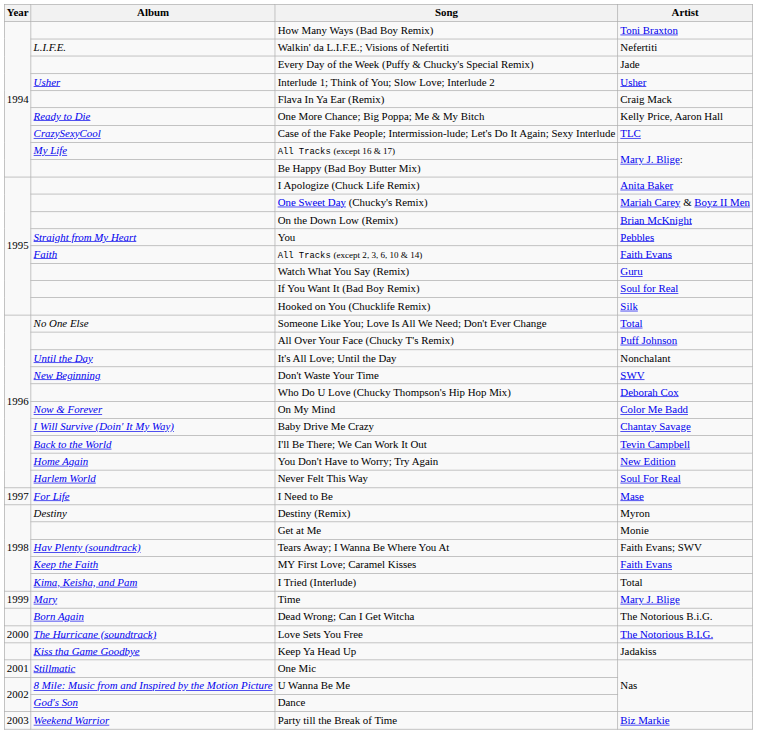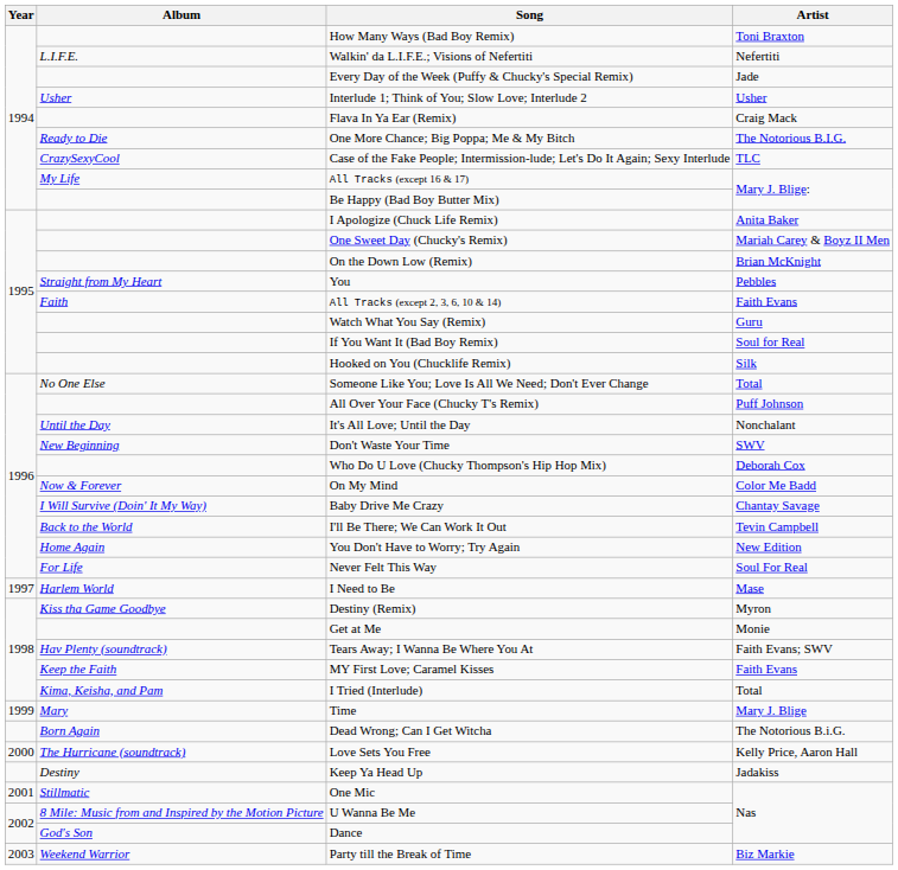 <table class="wikitable">
 <tr>
 <th>Year</th>
 <th>Album</th>
 <th>Song</th>
 <th>Artist</th>
 </tr>
 <tr>
 <td rowspan="9">1994</td>
 <td></td>
 <td>How Many Ways (Bad Boy Remix)</td>
 <td><a href='#'>Toni Braxton</a></td>
 </tr>
 <tr>
 <td><em>L.I.F.E.</em></td>
 <td>Walkin' da L.I.F.E.; Visions of Nefertiti</td>
 <td>Nefertiti</td>
 </tr>
 <tr>
 <td></td>
 <td>Every Day of the Week (Puffy & Chucky's Special Remix)</td>
 <td>Jade</td>
 </tr>
 <tr>
 <td><em><a href='#'>Usher</a></em></td>
 <td>Interlude 1; Think of You; Slow Love; Interlude 2</td>
 <td><a href='#'>Usher</a></td>
 </tr>
 <tr>
 <td></td>
 <td>Flava In Ya Ear (Remix)</td>
 <td>Craig Mack</td>
 </tr>
 <tr>
 <td><em><a href='#'>Ready to Die</a></em></td>
 <td>One More Chance; Big Poppa; Me & My Bitch</td>
-<td>Kelly Price, Aaron Hall</td>
+<td><a href='#'>The Notorious B.I.G.</a></td>
 </tr>
 <tr>
 <td><em><a href='#'>CrazySexyCool</a></em></td>
 <td>Case of the Fake People; Intermission-lude; Let's Do It Again; Sexy Interlude</td>
 <td><a href='#'>TLC</a></td>
 </tr>
 <tr>
 <td><em><a href='#'>My Life</a></em></td>
 <td><code>All Tracks</code> <small>(except 16 & 17)</small></td>
 <td rowspan="2"><a href='#'>Mary J. Blige</a>:</td>
 </tr>
 <tr>
 <td></td>
 <td>Be Happy (Bad Boy Butter Mix)</td>
 </tr>
 <tr>
 <td rowspan="8">1995</td>
 <td></td>
 <td>I Apologize (Chuck Life Remix)</td>
 <td><a href='#'>Anita Baker</a></td>
 </tr>
 <tr>
 <td></td>
 <td><a href='#'>One Sweet Day</a> (Chucky's Remix)</td>
 <td><a href='#'>Mariah Carey</a> & <a href='#'>Boyz II Men</a></td>
 </tr>
 <tr>
 <td></td>
 <td>On the Down Low (Remix)</td>
 <td><a href='#'>Brian McKnight</a></td>
 </tr>
 <tr>
 <td><em><a href='#'>Straight from My Heart</a></em></td>
 <td>You</td>
 <td><a href='#'>Pebbles</a></td>
 </tr>
 <tr>
 <td><em><a href='#'>Faith</a></em></td>
 <td><code>All Tracks</code> <small>(except 2, 3, 6, 10 & 14)</small></td>
 <td><a href='#'>Faith Evans</a></td>
 </tr>
 <tr>
 <td></td>
 <td>Watch What You Say (Remix)</td>
 <td><a href='#'>Guru</a></td>
 </tr>
 <tr>
 <td></td>
 <td>If You Want It (Bad Boy Remix)</td>
 <td><a href='#'>Soul for Real</a></td>
 </tr>
 <tr>
 <td></td>
 <td>Hooked on You (Chucklife Remix)</td>
 <td><a href='#'>Silk</a></td>
 </tr>
 <tr>
 <td rowspan="10">1996</td>
 <td><em>No One Else</em></td>
 <td>Someone Like You; Love Is All We Need; Don't Ever Change</td>
 <td><a href='#'>Total</a></td>
 </tr>
 <tr>
 <td></td>
 <td>All Over Your Face (Chucky T's Remix)</td>
 <td><a href='#'>Puff Johnson</a></td>
 </tr>
 <tr>
 <td><em><a href='#'>Until the Day</a></em></td>
 <td>It's All Love; Until the Day</td>
 <td>Nonchalant</td>
 </tr>
 <tr>
 <td><a href='#'><em>New Beginning</em></a></td>
 <td>Don't Waste Your Time</td>
 <td><a href='#'>SWV</a></td>
 </tr>
 <tr>
 <td></td>
 <td>Who Do U Love (Chucky Thompson's Hip Hop Mix)</td>
 <td><a href='#'>Deborah Cox</a></td>
 </tr>
 <tr>
 <td><a href='#'><em>Now & Forever</em></a></td>
 <td>On My Mind</td>
 <td><a href='#'>Color Me Badd</a></td>
 </tr>
 <tr>
 <td><em><a href='#'>I Will Survive (Doin' It My Way)</a></em></td>
 <td>Baby Drive Me Crazy</td>
 <td><a href='#'>Chantay Savage</a></td>
 </tr>
 <tr>
 <td><a href='#'><em>Back to the World</em></a></td>
 <td>I'll Be There; We Can Work It Out</td>
 <td><a href='#'>Tevin Campbell</a></td>
 </tr>
 <tr>
 <td><a href='#'><em>Home Again</em></a></td>
 <td>You Don't Have to Worry; Try Again</td>
 <td><a href='#'>New Edition</a></td>
 </tr>
 <tr>
-<td><em><a href='#'>Harlem World</a></em></td>
+<td><em><a href='#'>For Life</a></em></td>
 <td>Never Felt This Way</td>
 <td><a href='#'>Soul For Real</a></td>
 </tr>
 <tr>
 <td>1997</td>
-<td><em><a href='#'>For Life</a></em></td>
+<td><em><a href='#'>Harlem World</a></em></td>
 <td>I Need to Be</td>
 <td><a href='#'>Mase</a></td>
 </tr>
 <tr>
 <td rowspan="5">1998</td>
-<td><em>Destiny</em></td>
+<td><em><a href='#'>Kiss tha Game Goodbye</a></em></td>
 <td>Destiny (Remix)</td>
 <td>Myron</td>
 </tr>
 <tr>
 <td></td>
 <td>Get at Me</td>
 <td>Monie</td>
 </tr>
 <tr>
 <td><em><a href='#'>Hav Plenty (soundtrack)</a></em></td>
 <td>Tears Away; I Wanna Be Where You At</td>
 <td>Faith Evans; SWV</td>
 </tr>
 <tr>
 <td><em><a href='#'>Keep the Faith</a></em></td>
 <td>MY First Love; Caramel Kisses</td>
 <td><a href='#'>Faith Evans</a></td>
 </tr>
 <tr>
 <td><em><a href='#'>Kima, Keisha, and Pam</a></em></td>
 <td>I Tried (Interlude)</td>
 <td>Total</td>
 </tr>
 <tr>
 <td>1999</td>
 <td><em><a href='#'>Mary</a></em></td>
 <td>Time</td>
 <td><a href='#'>Mary J. Blige</a></td>
 </tr>
 <tr>
 <td></td>
 <td><a href='#'><em>Born Again</em></a></td>
 <td>Dead Wrong; Can I Get Witcha</td>
 <td>The Notorious B.i.G.</td>
 </tr>
 <tr>
 <td>2000</td>
 <td><em><a href='#'>The Hurricane (soundtrack)</a></em></td>
 <td>Love Sets You Free</td>
-<td><a href='#'>The Notorious B.I.G.</a></td>
+<td>Kelly Price, Aaron Hall</td>
 </tr>
 <tr>
 <td></td>
-<td><em><a href='#'>Kiss tha Game Goodbye</a></em></td>
+<td><em>Destiny</em></td>
 <td>Keep Ya Head Up</td>
 <td>Jadakiss</td>
 </tr>
 <tr>
 <td>2001</td>
 <td><em><a href='#'>Stillmatic</a></em></td>
 <td>One Mic</td>
 <td rowspan="3">Nas</td>
 </tr>
 <tr>
 <td rowspan="2">2002</td>
 <td><em><a href='#'>8 Mile: Music from and Inspired by the Motion Picture</a></em></td>
 <td>U Wanna Be Me</td>
 </tr>
 <tr>
 <td><em><a href='#'>God's Son</a></em></td>
 <td>Dance</td>
 </tr>
 <tr>
 <td>2003</td>
 <td><a href='#'><em>Weekend Warrior</em></a></td>
 <td>Party till the Break of Time</td>
 <td><a href='#'>Biz Markie</a></td>
 </tr>
 </table>
